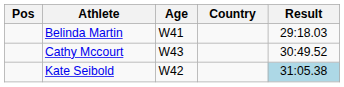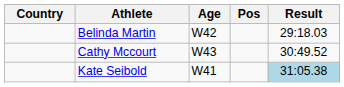 <table class="wikitable"  style="text-align:center; width:50%;">
 <tr>
-<th>Pos</th>
+<th>Country</th>
 <th>Athlete</th>
 <th>Age</th>
-<th>Country</th>
+<th>Pos</th>
 <th>Result</th>
 </tr>
 <tr>
+<td align=left></td>
+<td align=left><a href='#'>Belinda Martin</a></td>
+<td align=left>W42</td>
 <td align=center></td>
-<td align=left><a href='#'>Belinda Martin</a></td>
-<td align=left>W41</td>
-<td align=left></td>
 <td>29:18.03</td>
 </tr>
 <tr>
-<td align=center></td>
+<td align=left></td>
 <td align=left><a href='#'>Cathy Mccourt</a></td>
 <td align=left>W43</td>
-<td align=left></td>
+<td align=center></td>
 <td>30:49.52</td>
 </tr>
 <tr>
+<td align=left></td>
+<td align=left><a href='#'>Kate Seibold</a></td>
+<td align=left>W41</td>
 <td align=center></td>
-<td align=left><a href='#'>Kate Seibold</a></td>
-<td align=left>W42</td>
-<td align=left></td>
 <td style="background: lightblue;">31:05.38</td>
 </tr>
 </table>
